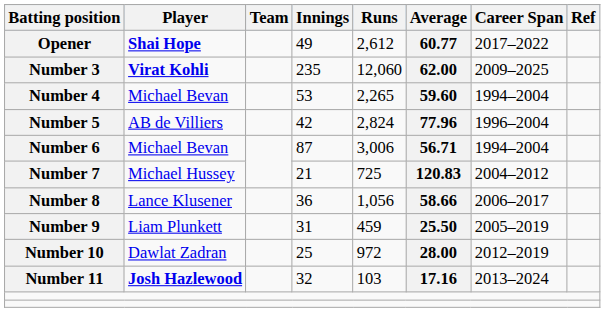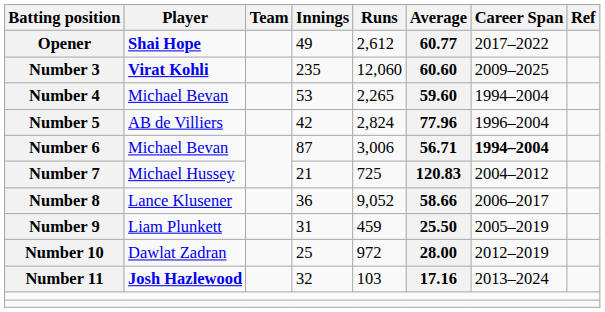 <table class="wikitable plainrowheaders sortable">
 <tr style="background:#9cf;">
 <th>Batting position</th>
 <th>Player</th>
 <th>Team</th>
 <th>Innings</th>
 <th>Runs</th>
 <th>Average</th>
 <th>Career Span</th>
 <th>Ref</th>
 </tr>
 <tr>
 <th scope="row">Opener</th>
 <td><strong><a href='#'>Shai Hope</a></strong></td>
 <td></td>
 <td>49</td>
 <td>2,612</td>
 <th>60.77</th>
 <td>2017–2022</td>
 <td></td>
 </tr>
 <tr>
 <th scope="row">Number 3</th>
 <td><strong><a href='#'>Virat Kohli</a></strong></td>
 <td></td>
 <td>235</td>
 <td>12,060</td>
-<th>62.00</th>
+<th>60.60</th>
 <td>2009–2025</td>
 <td></td>
 </tr>
 <tr>
 <th scope="row">Number 4</th>
 <td><a href='#'>Michael Bevan</a></td>
 <td></td>
 <td>53</td>
 <td>2,265</td>
 <th>59.60</th>
 <td>1994–2004</td>
 <td></td>
 </tr>
 <tr>
 <th scope="row">Number 5</th>
 <td><a href='#'>AB de Villiers</a></td>
 <td></td>
 <td>42</td>
 <td>2,824</td>
 <th>77.96</th>
 <td>1996–2004</td>
 <td></td>
 </tr>
 <tr>
 <th scope="row">Number 6</th>
 <td><a href='#'>Michael Bevan</a></td>
 <td rowspan=2></td>
 <td>87</td>
 <td>3,006</td>
 <th>56.71</th>
-<td>1994–2004</td>
+<td><strong>1994–2004</strong></td>
 <td></td>
 </tr>
 <tr>
 <th scope="row">Number 7</th>
 <td><a href='#'>Michael Hussey</a></td>
 <td>21</td>
 <td>725</td>
 <th>120.83</th>
 <td>2004–2012</td>
 <td></td>
 </tr>
 <tr>
 <th scope="row">Number 8</th>
 <td><a href='#'>Lance Klusener</a></td>
 <td></td>
 <td>36</td>
-<td>1,056</td>
+<td>9,052</td>
 <th>58.66</th>
 <td>2006–2017</td>
 <td></td>
 </tr>
 <tr>
 <th scope="row">Number 9</th>
 <td><a href='#'>Liam Plunkett</a></td>
 <td></td>
 <td>31</td>
 <td>459</td>
 <th>25.50</th>
 <td>2005–2019</td>
 <td></td>
 </tr>
 <tr>
 <th scope="row">Number 10</th>
 <td><a href='#'>Dawlat Zadran</a></td>
 <td></td>
 <td>25</td>
 <td>972</td>
 <th>28.00</th>
 <td>2012–2019</td>
 <td></td>
 </tr>
 <tr>
 <th scope="row">Number 11</th>
 <td><strong><a href='#'>Josh Hazlewood</a></strong></td>
 <td></td>
 <td>32</td>
 <td>103</td>
 <th>17.16</th>
 <td>2013–2024</td>
 <td></td>
 </tr>
 <tr class=sortbottom>
 <td colspan=8></td>
 </tr>
 <tr>
 <td colspan=8></td>
 </tr>
 </table>
